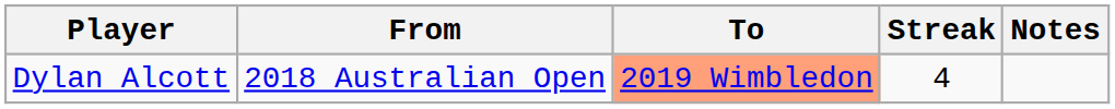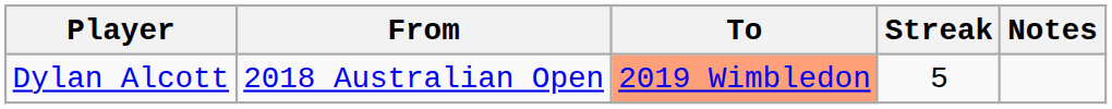 <table class="wikitable sortable">
 <tr>
 <th>Player</th>
 <th>From</th>
 <th>To</th>
 <th>Streak</th>
 <th class="unsortable">Notes</th>
 </tr>
 <tr>
 <td> <a href='#'>Dylan Alcott</a></td>
 <td><a href='#'>2018 Australian Open</a></td>
 <td style="background: lightsalmon;"><a href='#'>2019 Wimbledon</a></td>
-<td align="center">4</td>
+<td align="center">5</td>
 <td></td>
 </tr>
 </table>
